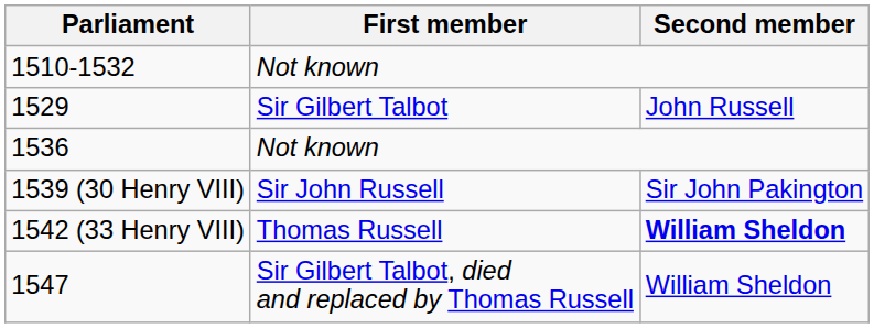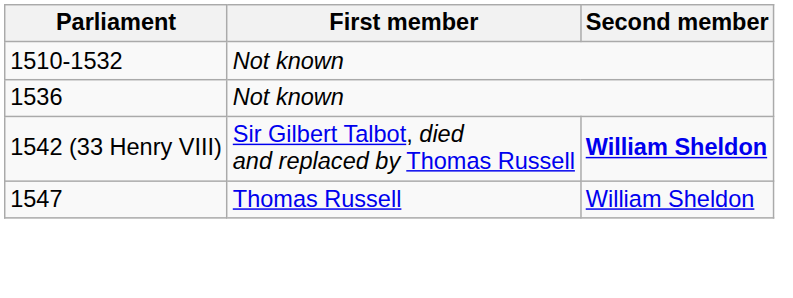 <table class="wikitable">
 <tr>
 <th>Parliament</th>
 <th>First member</th>
 <th>Second member</th>
 </tr>
 <tr>
 <td>1510-1532</td>
 <td colspan = "2"><em>Not known</em></td>
 </tr>
 <tr>
-<td>1529</td>
-<td><a href='#'>Sir Gilbert Talbot</a></td>
-<td><a href='#'>John Russell</a></td>
-</tr>
-<tr>
 <td>1536</td>
 <td colspan = "2"><em>Not known</em></td>
 </tr>
 <tr>
-<td>1539 (30 Henry VIII)</td>
-<td><a href='#'>Sir John Russell</a></td>
-<td><a href='#'>Sir John Pakington</a></td>
-</tr>
-<tr>
 <td>1542 (33 Henry VIII)</td>
-<td><a href='#'>Thomas Russell</a></td>
+<td><a href='#'>Sir Gilbert Talbot</a>, <em>died <br> and replaced by</em> <a href='#'>Thomas Russell</a></td>
 <td><strong><a href='#'>William Sheldon</a></strong></td>
 </tr>
 <tr>
 <td>1547</td>
-<td><a href='#'>Sir Gilbert Talbot</a>, <em>died <br> and replaced by</em> <a href='#'>Thomas Russell</a></td>
+<td><a href='#'>Thomas Russell</a></td>
 <td><a href='#'>William Sheldon</a></td>
 </tr>
 </table>
